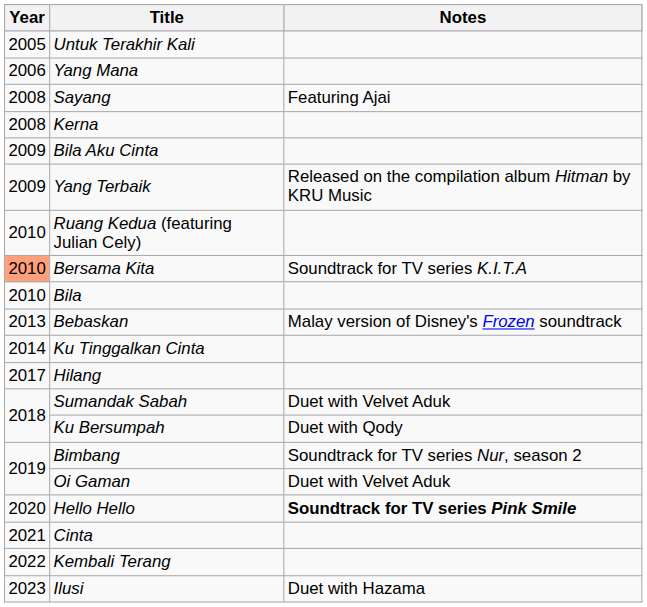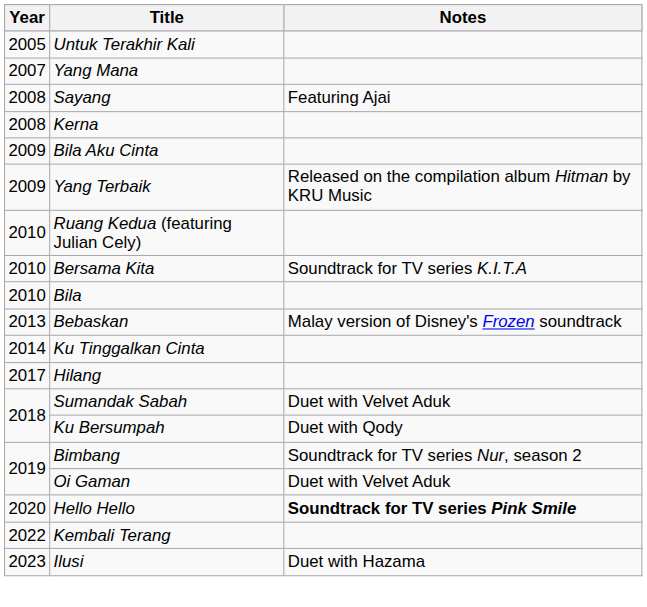 <table class="wikitable">
 <tr style="background:#96c; text-align:center;">
 <th style="text-align:center;">Year</th>
 <th>Title</th>
 <th>Notes</th>
 </tr>
 <tr>
 <td>2005</td>
 <td><em>Untuk Terakhir Kali</em></td>
 <td></td>
 </tr>
 <tr>
-<td>2006</td>
+<td>2007</td>
 <td><em>Yang Mana</em></td>
 <td></td>
 </tr>
 <tr>
 <td>2008</td>
 <td><em>Sayang</em></td>
 <td>Featuring Ajai</td>
 </tr>
 <tr>
 <td>2008</td>
 <td><em>Kerna</em></td>
 <td></td>
 </tr>
 <tr>
 <td>2009</td>
 <td><em>Bila Aku Cinta</em></td>
 <td></td>
 </tr>
 <tr>
 <td>2009</td>
 <td><em>Yang Terbaik</em></td>
 <td>Released on the compilation album <em>Hitman</em> by KRU Music</td>
 </tr>
 <tr>
 <td>2010</td>
 <td><em>Ruang Kedua</em> (featuring Julian Cely)</td>
 <td></td>
 </tr>
 <tr>
-<td style="background: lightsalmon;">2010</td>
+<td>2010</td>
 <td><em>Bersama Kita</em></td>
 <td>Soundtrack for TV series <em>K.I.T.A</em></td>
 </tr>
 <tr>
 <td>2010</td>
 <td><em>Bila</em></td>
 <td></td>
 </tr>
 <tr>
 <td>2013</td>
 <td><em>Bebaskan</em></td>
 <td>Malay version of Disney's <em><a href='#'>Frozen</a></em> soundtrack</td>
 </tr>
 <tr>
 <td>2014</td>
 <td><em>Ku Tinggalkan Cinta</em></td>
 <td></td>
 </tr>
 <tr>
 <td>2017</td>
 <td><em>Hilang</em></td>
 <td></td>
 </tr>
 <tr>
 <td rowspan="2">2018</td>
 <td><em>Sumandak Sabah</em></td>
 <td>Duet with Velvet Aduk</td>
 </tr>
 <tr>
 <td><em>Ku Bersumpah</em></td>
 <td>Duet with Qody</td>
 </tr>
 <tr>
 <td rowspan="2">2019</td>
 <td><em>Bimbang</em></td>
 <td>Soundtrack for TV series <em>Nur</em>, season 2</td>
 </tr>
 <tr>
 <td><em>Oi Gaman</em></td>
 <td>Duet with Velvet Aduk</td>
 </tr>
 <tr>
 <td>2020</td>
 <td><em>Hello Hello</em></td>
 <td><strong>Soundtrack for TV series <em>Pink Smile</em></strong></td>
 </tr>
 <tr>
-<td>2021</td>
-<td><em>Cinta</em></td>
-<td></td>
-</tr>
-<tr>
 <td>2022</td>
 <td><em>Kembali Terang</em></td>
 <td></td>
 </tr>
 <tr>
 <td>2023</td>
 <td><em>Ilusi</em></td>
 <td>Duet with Hazama</td>
 </tr>
 </table>
